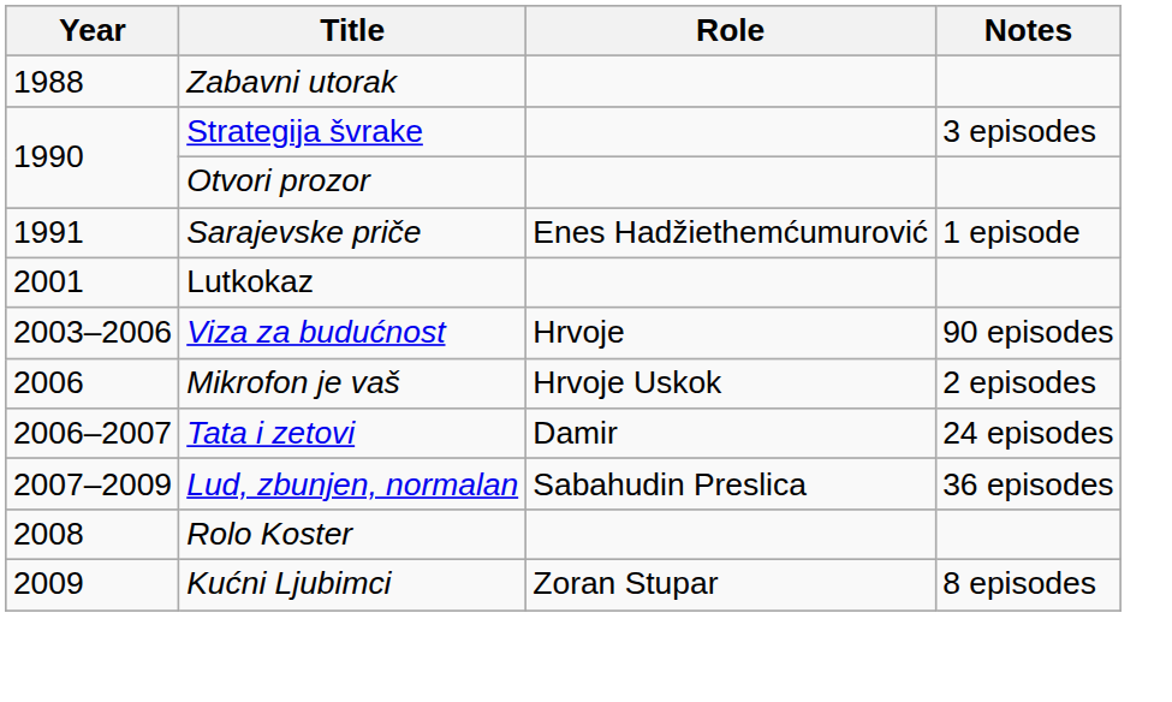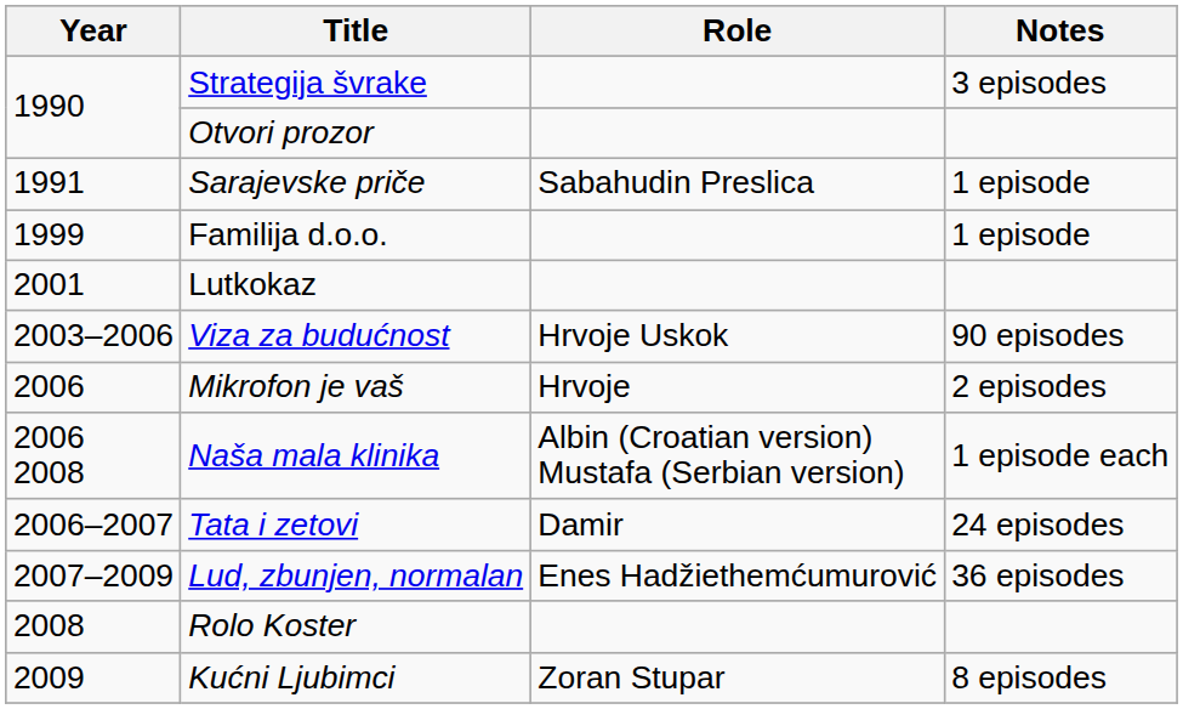 <table class="wikitable sortable">
 <tr>
 <th>Year</th>
 <th>Title</th>
 <th>Role</th>
 <th class="unsortable">Notes</th>
-</tr>
-<tr>
-<td>1988</td>
-<td><em>Zabavni utorak</em></td>
-<td></td>
-<td></td>
 </tr>
 <tr>
 <td rowspan=2>1990</td>
 <td><a href='#'>Strategija švrake</a></td>
 <td></td>
 <td>3 episodes</td>
 </tr>
 <tr>
 <td><em>Otvori prozor</em></td>
 <td></td>
 <td></td>
 </tr>
 <tr>
 <td>1991</td>
 <td><em>Sarajevske priče</em></td>
-<td>Enes Hadžiethemćumurović</td>
+<td>Sabahudin Preslica</td>
+<td>1 episode</td>
+</tr>
+<tr>
+<td>1999</td>
+<td>Familija d.o.o.</td>
+<td></td>
 <td>1 episode</td>
 </tr>
 <tr>
 <td>2001</td>
 <td>Lutkokaz</td>
 <td></td>
 <td></td>
 </tr>
 <tr>
 <td>2003–2006</td>
 <td><em><a href='#'>Viza za budućnost</a></em></td>
-<td>Hrvoje</td>
+<td>Hrvoje Uskok</td>
 <td>90 episodes</td>
 </tr>
 <tr>
 <td>2006</td>
 <td><em>Mikrofon je vaš</em></td>
-<td>Hrvoje Uskok</td>
+<td>Hrvoje</td>
 <td>2 episodes</td>
+</tr>
+<tr>
+<td>2006 <br> 2008</td>
+<td><em><a href='#'>Naša mala klinika</a></em></td>
+<td>Albin (Croatian version) <br> Mustafa (Serbian version)</td>
+<td>1 episode each</td>
 </tr>
 <tr>
 <td>2006–2007</td>
 <td><em><a href='#'>Tata i zetovi</a></em></td>
 <td>Damir</td>
 <td>24 episodes</td>
 </tr>
 <tr>
 <td>2007–2009</td>
 <td><em><a href='#'>Lud, zbunjen, normalan</a></em></td>
-<td>Sabahudin Preslica</td>
+<td>Enes Hadžiethemćumurović</td>
 <td>36 episodes</td>
 </tr>
 <tr>
 <td>2008</td>
 <td><em>Rolo Koster</em></td>
 <td></td>
 <td></td>
 </tr>
 <tr>
 <td>2009</td>
 <td><em>Kućni Ljubimci</em></td>
 <td>Zoran Stupar</td>
 <td>8 episodes</td>
 </tr>
 </table>
